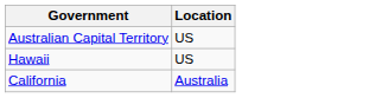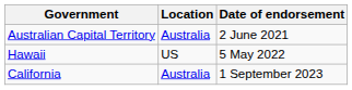 <table class="wikitable">
 <tr>
 <th>Government</th>
 <th>Location</th>
+<th>Date of endorsement</th>
 </tr>
 <tr>
 <td><a href='#'>Australian Capital Territory</a></td>
-<td>US</td>
+<td><a href='#'>Australia</a></td>
+<td>2 June 2021</td>
 </tr>
 <tr>
 <td><a href='#'>Hawaii</a></td>
 <td>US</td>
+<td>5 May 2022</td>
 </tr>
 <tr>
 <td><a href='#'>California</a></td>
 <td><a href='#'>Australia</a></td>
+<td>1 September 2023</td>
 </tr>
 </table>
